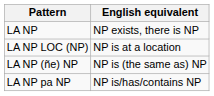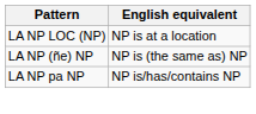 <table class="wikitable">
 <tr>
 <th>Pattern</th>
 <th>English equivalent</th>
-</tr>
-<tr>
-<td>LA NP</td>
-<td>NP exists, there is NP</td>
 </tr>
 <tr>
 <td>LA NP LOC (NP)</td>
 <td>NP is at a location</td>
 </tr>
 <tr>
 <td>LA NP (ñe) NP</td>
 <td>NP is (the same as) NP</td>
 </tr>
 <tr>
 <td>LA NP pa NP</td>
 <td>NP is/has/contains NP</td>
 </tr>
 </table>
